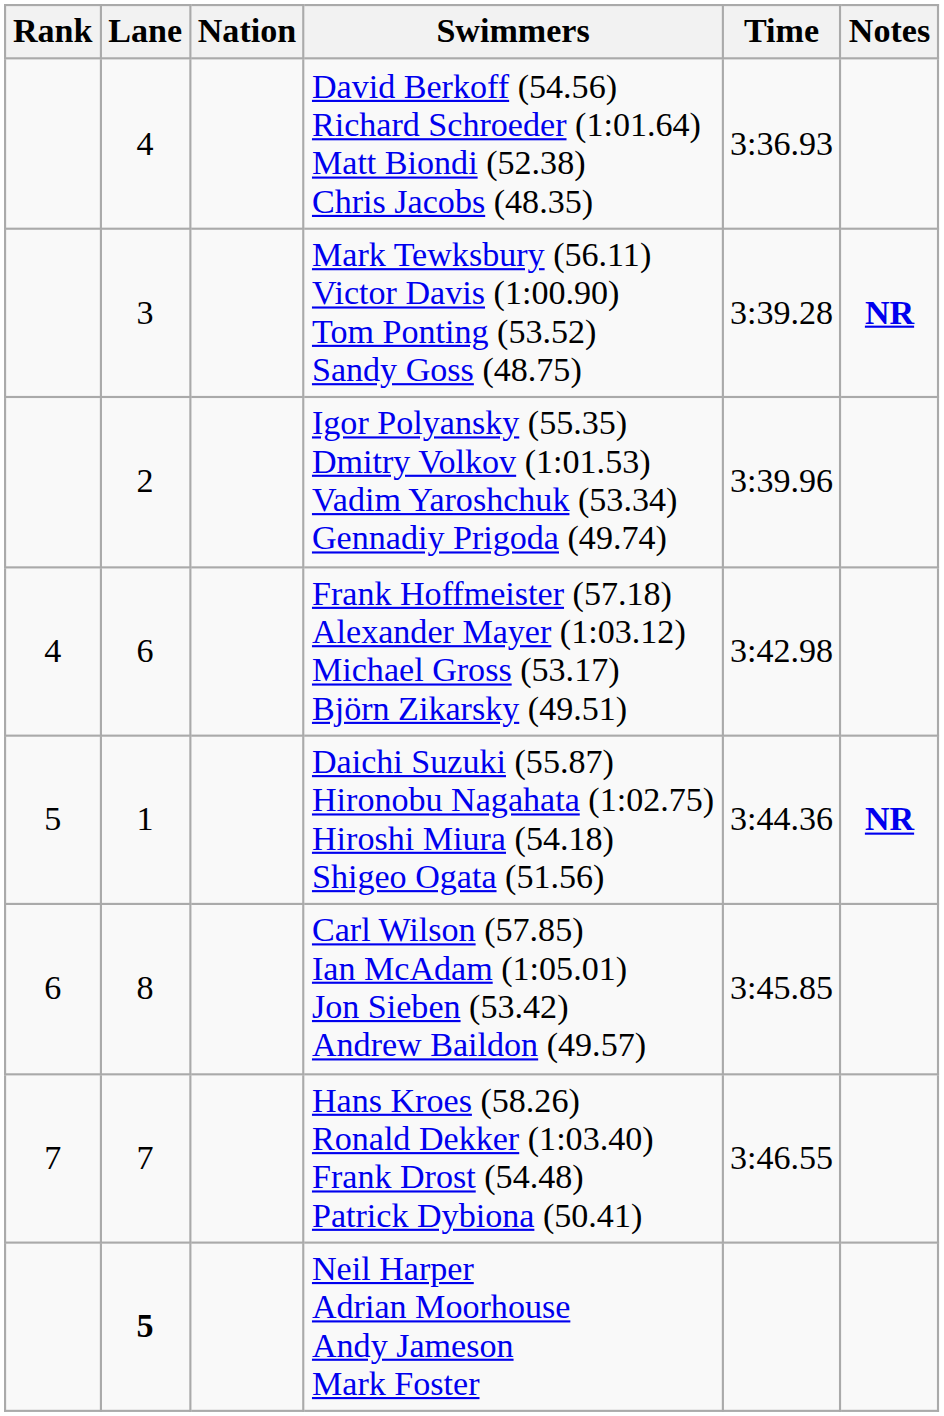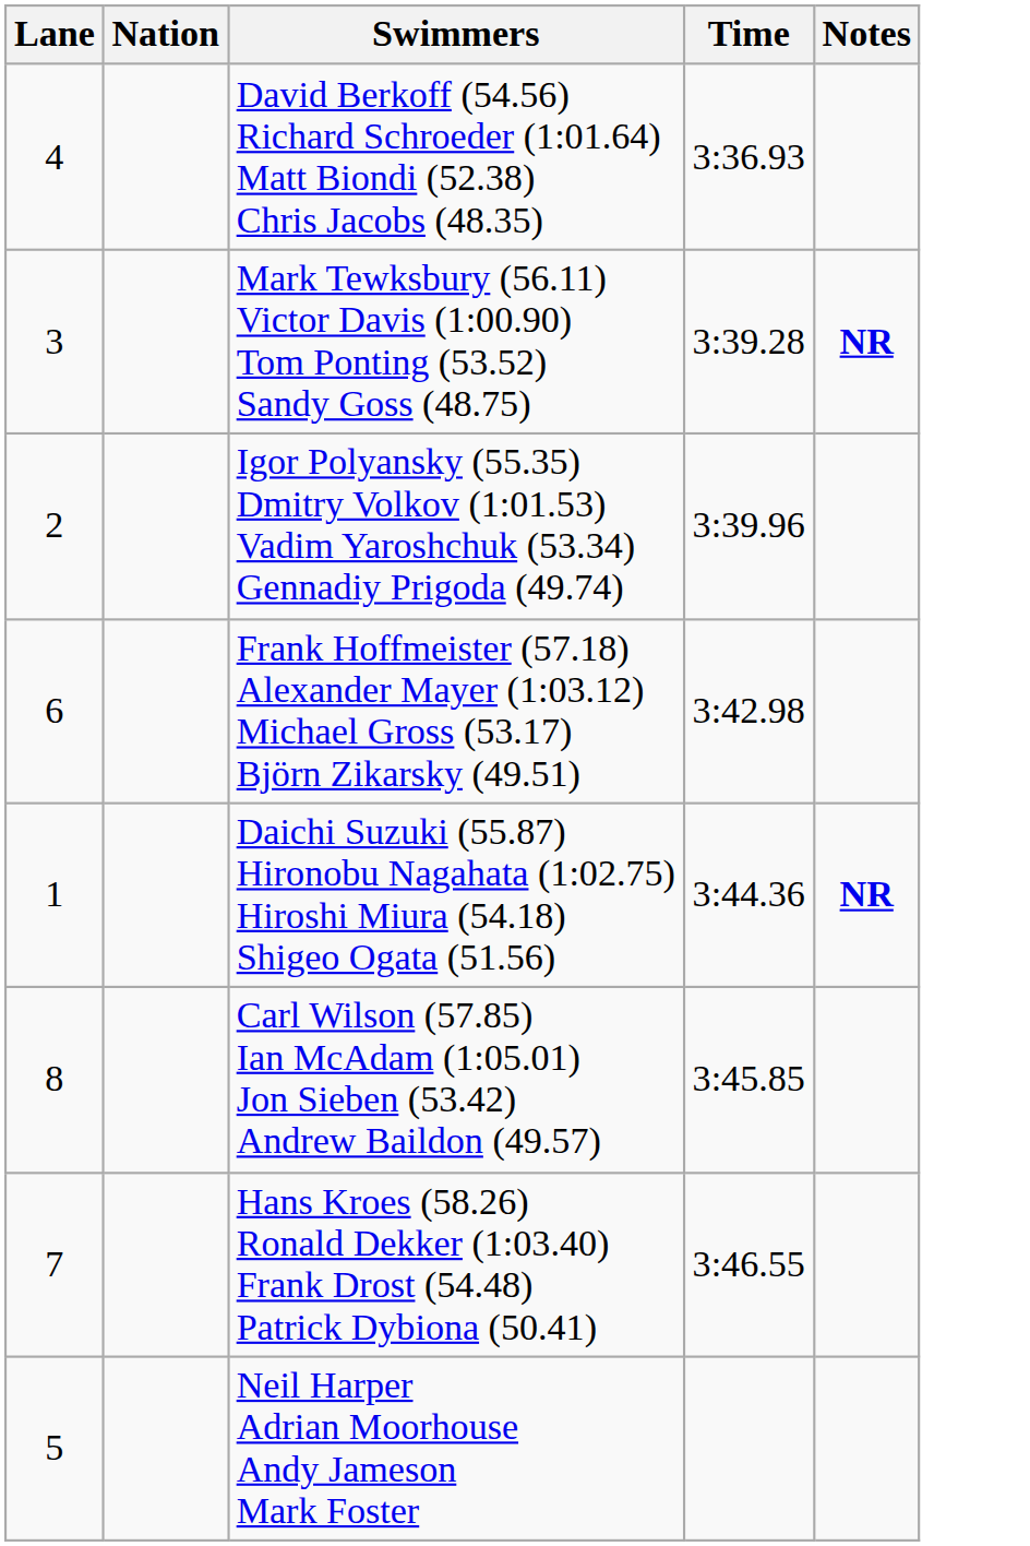 <table class="wikitable sortable" style="text-align:center">
 <tr>
-<th>Rank</th>
 <th>Lane</th>
 <th>Nation</th>
 <th>Swimmers</th>
 <th>Time</th>
 <th>Notes</th>
 </tr>
 <tr>
-<td></td>
 <td>4</td>
 <td align=left></td>
 <td align=left><a href='#'>David Berkoff</a> (54.56)<br><a href='#'>Richard Schroeder</a> (1:01.64)<br><a href='#'>Matt Biondi</a> (52.38)<br><a href='#'>Chris Jacobs</a> (48.35)</td>
 <td>3:36.93</td>
 <td></td>
 </tr>
 <tr>
-<td></td>
 <td>3</td>
 <td align=left></td>
 <td align=left><a href='#'>Mark Tewksbury</a> (56.11)<br><a href='#'>Victor Davis</a> (1:00.90)<br><a href='#'>Tom Ponting</a> (53.52)<br><a href='#'>Sandy Goss</a> (48.75)</td>
 <td>3:39.28</td>
 <td><strong><a href='#'>NR</a></strong></td>
 </tr>
 <tr>
-<td></td>
 <td>2</td>
 <td align=left></td>
 <td align=left><a href='#'>Igor Polyansky</a> (55.35)<br><a href='#'>Dmitry Volkov</a> (1:01.53)<br><a href='#'>Vadim Yaroshchuk</a> (53.34)<br><a href='#'>Gennadiy Prigoda</a> (49.74)</td>
 <td>3:39.96</td>
 <td></td>
 </tr>
 <tr>
-<td>4</td>
 <td>6</td>
 <td align=left></td>
 <td align=left><a href='#'>Frank Hoffmeister</a> (57.18)<br><a href='#'>Alexander Mayer</a> (1:03.12)<br><a href='#'>Michael Gross</a> (53.17)<br><a href='#'>Björn Zikarsky</a> (49.51)</td>
 <td>3:42.98</td>
 <td></td>
 </tr>
 <tr>
-<td>5</td>
 <td>1</td>
 <td align=left></td>
 <td align=left><a href='#'>Daichi Suzuki</a> (55.87)<br><a href='#'>Hironobu Nagahata</a> (1:02.75)<br><a href='#'>Hiroshi Miura</a> (54.18)<br><a href='#'>Shigeo Ogata</a> (51.56)</td>
 <td>3:44.36</td>
 <td><strong><a href='#'>NR</a></strong></td>
 </tr>
 <tr>
-<td>6</td>
 <td>8</td>
 <td align=left></td>
 <td align=left><a href='#'>Carl Wilson</a> (57.85)<br><a href='#'>Ian McAdam</a> (1:05.01)<br><a href='#'>Jon Sieben</a> (53.42)<br><a href='#'>Andrew Baildon</a> (49.57)</td>
 <td>3:45.85</td>
 <td></td>
 </tr>
 <tr>
 <td>7</td>
-<td>7</td>
 <td align=left></td>
 <td align=left><a href='#'>Hans Kroes</a> (58.26)<br><a href='#'>Ronald Dekker</a> (1:03.40)<br><a href='#'>Frank Drost</a> (54.48)<br><a href='#'>Patrick Dybiona</a> (50.41)</td>
 <td>3:46.55</td>
 <td></td>
 </tr>
 <tr>
-<td></td>
-<td><strong>5</strong></td>
+<td>5</td>
 <td align=left></td>
 <td align=left><a href='#'>Neil Harper</a><br><a href='#'>Adrian Moorhouse</a><br><a href='#'>Andy Jameson</a><br><a href='#'>Mark Foster</a></td>
 <td></td>
 <td></td>
 </tr>
 </table>
